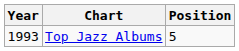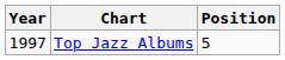 <table class="wikitable" border="1">
 <tr>
 <th>Year</th>
 <th>Chart</th>
 <th>Position</th>
 </tr>
 <tr>
-<td>1993</td>
+<td>1997</td>
 <td><a href='#'>Top Jazz Albums</a></td>
 <td>5</td>
 </tr>
 <tr>
 </tr>
 </table>
